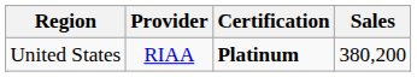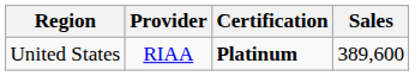 <table class="wikitable">
 <tr>
 <th>Region</th>
 <th>Provider</th>
 <th>Certification</th>
 <th>Sales</th>
 </tr>
 <tr>
 <td>United States</td>
 <td style="text-align:center;"><a href='#'>RIAA</a></td>
 <td><strong>Platinum</strong></td>
-<td>380,200</td>
+<td>389,600</td>
 </tr>
 </table>
